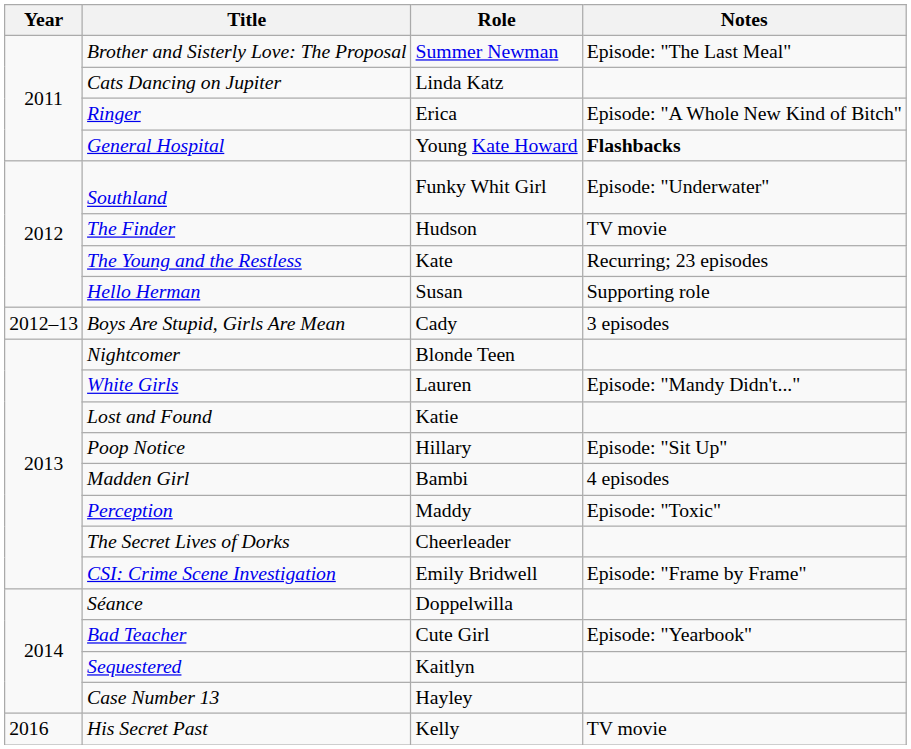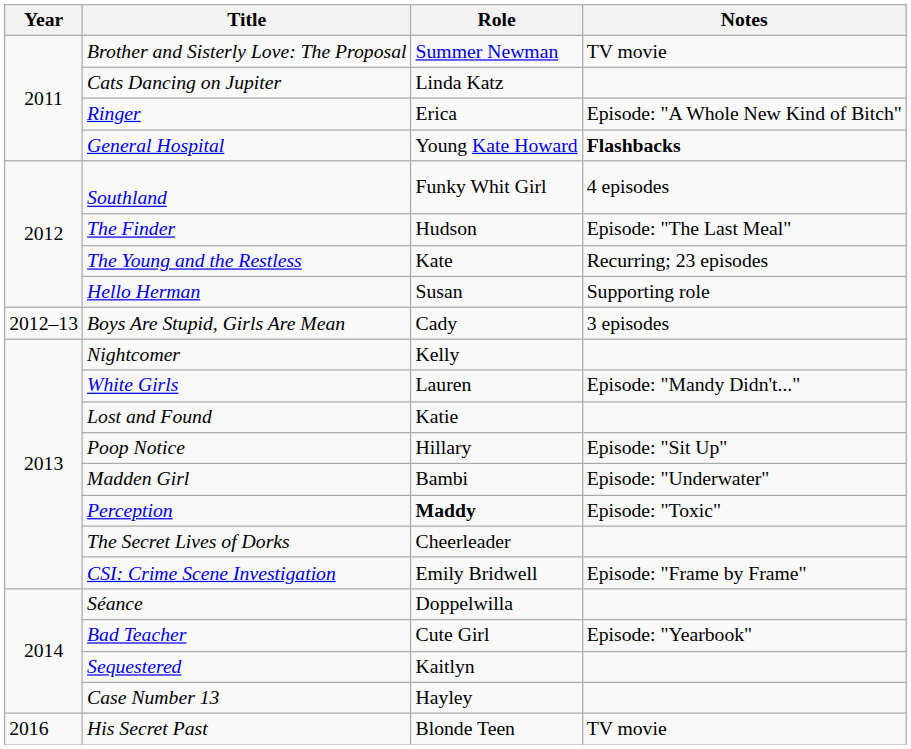 <table class="wikitable sortable">
 <tr>
 <th>Year</th>
 <th>Title</th>
 <th>Role</th>
 <th class="unsortable">Notes</th>
 </tr>
 <tr>
 <td rowspan=4 style="text-align:center;">2011</td>
 <td><em>Brother and Sisterly Love: The Proposal</em></td>
 <td><a href='#'>Summer Newman</a></td>
-<td>Episode: "The Last Meal"</td>
+<td>TV movie</td>
 </tr>
 <tr>
 <td><em>Cats Dancing on Jupiter</em></td>
 <td>Linda Katz</td>
 <td></td>
 </tr>
 <tr>
 <td><em><a href='#'>Ringer</a></em></td>
 <td>Erica</td>
 <td>Episode: "A Whole New Kind of Bitch"</td>
 </tr>
 <tr>
 <td><em><a href='#'>General Hospital</a></em></td>
 <td>Young <a href='#'>Kate Howard</a></td>
 <td><strong>Flashbacks</strong></td>
 </tr>
 <tr>
 <td rowspan=4 style="text-align:center;">2012</td>
 <td><br><em><a href='#'>Southland</a></em></td>
 <td>Funky Whit Girl</td>
-<td>Episode: "Underwater"</td>
+<td>4 episodes</td>
 </tr>
 <tr>
 <td><em><a href='#'>The Finder</a></em></td>
 <td>Hudson</td>
-<td>TV movie</td>
+<td>Episode: "The Last Meal"</td>
 </tr>
 <tr>
 <td><em><a href='#'>The Young and the Restless</a></em></td>
 <td>Kate</td>
 <td>Recurring; 23 episodes</td>
 </tr>
 <tr>
 <td><em><a href='#'>Hello Herman</a></em></td>
 <td>Susan</td>
 <td>Supporting role</td>
 </tr>
 <tr>
 <td style="text-align:center;">2012–13</td>
 <td><em>Boys Are Stupid, Girls Are Mean</em></td>
 <td>Cady</td>
 <td>3 episodes</td>
 </tr>
 <tr>
 <td rowspan=8 style="text-align:center;">2013</td>
 <td><em>Nightcomer</em></td>
-<td>Blonde Teen</td>
+<td>Kelly</td>
 <td></td>
 </tr>
 <tr>
 <td><em><a href='#'>White Girls</a></em></td>
 <td>Lauren</td>
 <td>Episode: "Mandy Didn't..."</td>
 </tr>
 <tr>
 <td><em>Lost and Found</em></td>
 <td>Katie</td>
 <td></td>
 </tr>
 <tr>
 <td><em>Poop Notice</em></td>
 <td>Hillary</td>
 <td>Episode: "Sit Up"</td>
 </tr>
 <tr>
 <td><em>Madden Girl</em></td>
 <td>Bambi</td>
-<td>4 episodes</td>
+<td>Episode: "Underwater"</td>
 </tr>
 <tr>
 <td><em><a href='#'>Perception</a></em></td>
-<td>Maddy</td>
+<td><strong>Maddy</strong></td>
 <td>Episode: "Toxic"</td>
 </tr>
 <tr>
 <td><em>The Secret Lives of Dorks</em></td>
 <td>Cheerleader</td>
 <td></td>
 </tr>
 <tr>
 <td><em><a href='#'>CSI: Crime Scene Investigation</a></em></td>
 <td>Emily Bridwell</td>
 <td>Episode: "Frame by Frame"</td>
 </tr>
 <tr>
 <td rowspan=4 style="text-align:center;">2014</td>
 <td><em>Séance</em></td>
 <td>Doppelwilla</td>
 <td></td>
 </tr>
 <tr>
 <td><em><a href='#'>Bad Teacher</a></em></td>
 <td>Cute Girl</td>
 <td>Episode: "Yearbook"</td>
 </tr>
 <tr>
 <td><em><a href='#'>Sequestered</a></em></td>
 <td>Kaitlyn</td>
 <td></td>
 </tr>
 <tr>
 <td><em>Case Number 13</em></td>
 <td>Hayley</td>
 <td></td>
 </tr>
 <tr>
 <td>2016</td>
 <td><em>His Secret Past</em></td>
-<td>Kelly</td>
+<td>Blonde Teen</td>
 <td>TV movie</td>
 </tr>
 </table>
